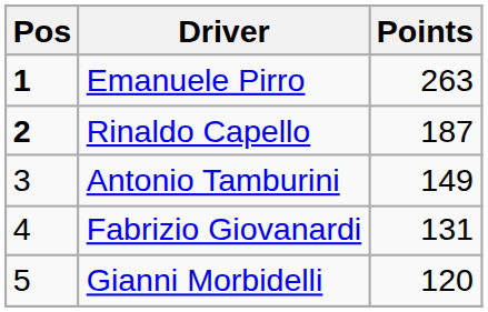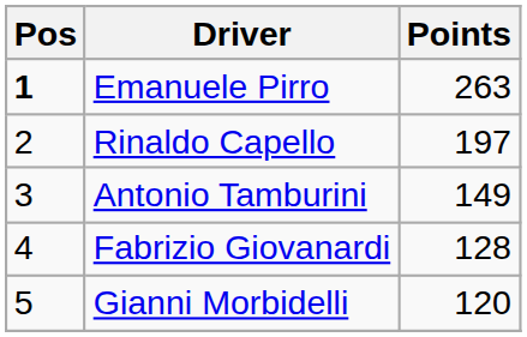 <table class="wikitable" style="font-size: 85%;">
 <tr>
 <th>Pos</th>
 <th>Driver</th>
 <th>Points</th>
 </tr>
 <tr>
 <td><strong>1</strong></td>
 <td> <a href='#'>Emanuele Pirro</a></td>
 <td align="right">263</td>
 </tr>
 <tr>
-<td><strong>2</strong></td>
+<td>2</td>
 <td> <a href='#'>Rinaldo Capello</a></td>
-<td align="right">187</td>
+<td align="right">197</td>
 </tr>
 <tr>
 <td>3</td>
 <td> <a href='#'>Antonio Tamburini</a></td>
 <td align="right">149</td>
 </tr>
 <tr>
 <td>4</td>
 <td> <a href='#'>Fabrizio Giovanardi</a></td>
-<td align="right">131</td>
+<td align="right">128</td>
 </tr>
 <tr>
 <td>5</td>
 <td> <a href='#'>Gianni Morbidelli</a></td>
 <td align="right">120</td>
 </tr>
 <tr>
 </tr>
 </table>
